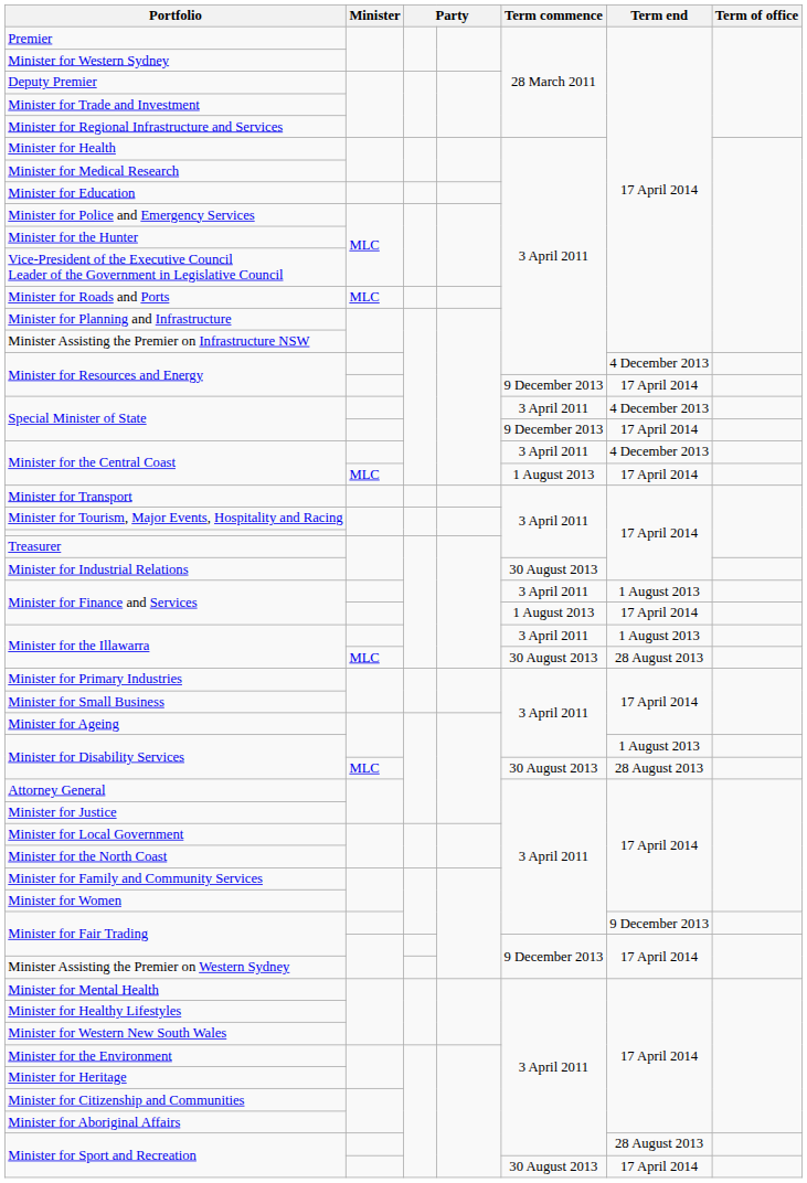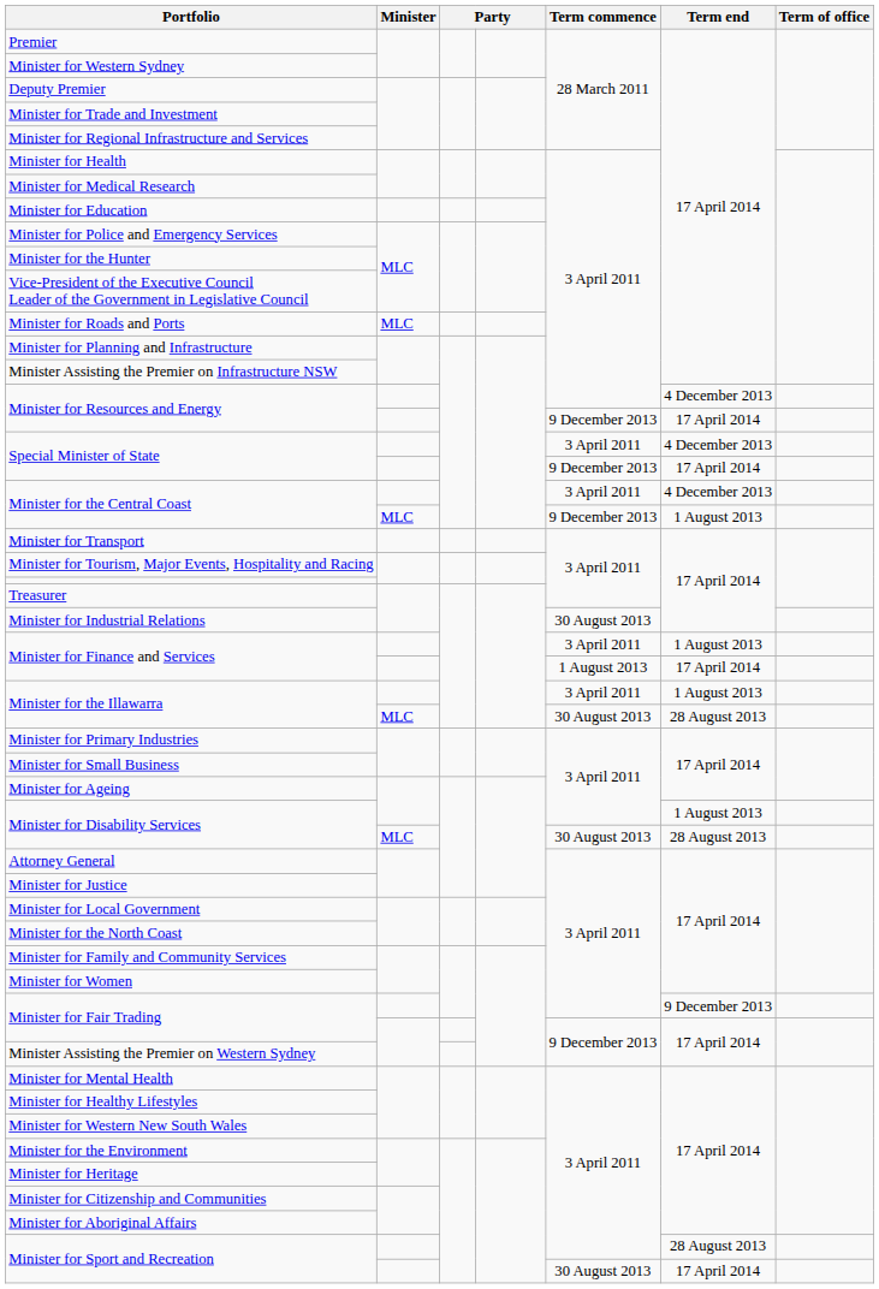 <table class="wikitable sortable">
 <tr>
 <th>Portfolio</th>
 <th>Minister</th>
 <th colspan="2">Party</th>
 <th>Term commence</th>
 <th>Term end</th>
 <th>Term of office</th>
 </tr>
 <tr>
 <td><a href='#'>Premier</a></td>
 <td rowspan=2></td>
 <td rowspan=2 > </td>
 <td rowspan=2 width=8%></td>
 <td rowspan=5 align=center>28 March 2011</td>
 <td rowspan=14 align=center>17 April 2014</td>
 <td rowspan=5 align=right></td>
 </tr>
 <tr>
 <td><a href='#'>Minister for Western Sydney</a></td>
 </tr>
 <tr>
 <td><a href='#'>Deputy Premier</a></td>
 <td rowspan=3></td>
 <td rowspan=3 > </td>
 <td rowspan=3></td>
 </tr>
 <tr>
 <td><a href='#'>Minister for Trade and Investment</a></td>
 </tr>
 <tr>
 <td><a href='#'>Minister for Regional Infrastructure and Services</a></td>
 </tr>
 <tr>
 <td><a href='#'>Minister for Health</a></td>
 <td rowspan=2></td>
 <td rowspan=2 > </td>
 <td rowspan=2></td>
 <td rowspan=10 align=center>3 April 2011</td>
 <td rowspan=9 align=right></td>
 </tr>
 <tr>
 <td><a href='#'>Minister for Medical Research</a></td>
 </tr>
 <tr>
 <td><a href='#'>Minister for Education</a></td>
 <td></td>
 <td> </td>
 <td></td>
 </tr>
 <tr>
 <td><a href='#'>Minister for Police</a> and <a href='#'>Emergency Services</a></td>
 <td rowspan=3> <a href='#'>MLC</a></td>
 <td rowspan=3 > </td>
 <td rowspan=3></td>
 </tr>
 <tr>
 <td><a href='#'>Minister for the Hunter</a></td>
 </tr>
 <tr>
 <td><a href='#'>Vice-President of the Executive Council</a><br><a href='#'>Leader of the Government in Legislative Council</a></td>
 </tr>
 <tr>
 <td><a href='#'>Minister for Roads</a> and <a href='#'>Ports</a></td>
 <td> <a href='#'>MLC</a></td>
 <td> </td>
 <td></td>
 </tr>
 <tr>
 <td><a href='#'>Minister for Planning</a> and <a href='#'>Infrastructure</a></td>
 <td rowspan=2></td>
 <td rowspan=8 > </td>
 <td rowspan=8></td>
 </tr>
 <tr>
 <td>Minister Assisting the Premier on <a href='#'>Infrastructure NSW</a></td>
 </tr>
 <tr>
 <td rowspan=2><a href='#'>Minister for Resources and Energy</a></td>
 <td></td>
 <td align=center>4 December 2013</td>
 <td align=right></td>
 </tr>
 <tr>
 <td></td>
 <td align=center>9 December 2013</td>
 <td align=center>17 April 2014</td>
 <td align=right></td>
 </tr>
 <tr>
 <td rowspan=2><a href='#'>Special Minister of State</a></td>
 <td></td>
 <td align=center>3 April 2011</td>
 <td align=center>4 December 2013</td>
 <td align=right></td>
 </tr>
 <tr>
 <td></td>
 <td align=center>9 December 2013</td>
 <td align=center>17 April 2014</td>
 <td align=right></td>
 </tr>
 <tr>
 <td rowspan=2><a href='#'>Minister for the Central Coast</a></td>
 <td></td>
 <td align=center>3 April 2011</td>
 <td align=center>4 December 2013</td>
 <td align=right></td>
 </tr>
 <tr>
 <td> <a href='#'>MLC</a></td>
+<td align=center>9 December 2013</td>
 <td align=center>1 August 2013</td>
-<td align=center>17 April 2014</td>
 <td align=right></td>
 </tr>
 <tr>
 <td><a href='#'>Minister for Transport</a></td>
 <td></td>
 <td> </td>
 <td></td>
 <td rowspan=4 align="center">3 April 2011</td>
 <td rowspan=5 align=center>17 April 2014</td>
 <td rowspan=4 align=right></td>
 </tr>
 <tr>
 <td><a href='#'>Minister for Tourism</a>, <a href='#'>Major Events</a>, <a href='#'>Hospitality and Racing</a></td>
 <td rowspan=2></td>
 <td rowspan=2 > </td>
 <td rowspan=2></td>
 </tr>
 <tr>
 <td></td>
 </tr>
 <tr>
 <td><a href='#'>Treasurer</a></td>
 <td rowspan=2></td>
 <td rowspan=6 > </td>
 <td rowspan=6></td>
 </tr>
 <tr>
 <td><a href='#'>Minister for Industrial Relations</a></td>
 <td align=center>30 August 2013</td>
 <td align=right></td>
 </tr>
 <tr>
 <td rowspan="2"><a href='#'>Minister for Finance</a> and <a href='#'>Services</a></td>
 <td></td>
 <td align=center>3 April 2011</td>
 <td align=center>1 August 2013</td>
 <td align=right></td>
 </tr>
 <tr>
 <td></td>
 <td align=center>1 August 2013</td>
 <td align=center>17 April 2014</td>
 <td align=right></td>
 </tr>
 <tr>
 <td rowspan=2><a href='#'>Minister for the Illawarra</a></td>
 <td></td>
 <td align=center>3 April 2011</td>
 <td align=center>1 August 2013</td>
 <td align=right></td>
 </tr>
 <tr>
 <td> <a href='#'>MLC</a></td>
 <td align=center>30 August 2013</td>
 <td align=center>28 August 2013</td>
 <td align=right></td>
 </tr>
 <tr>
 <td><a href='#'>Minister for Primary Industries</a></td>
 <td rowspan=2></td>
 <td rowspan=2 > </td>
 <td rowspan=2></td>
 <td rowspan=4 align=center>3 April 2011</td>
 <td rowspan=3 align=center>17 April 2014</td>
 <td rowspan=3 align=right></td>
 </tr>
 <tr>
 <td><a href='#'>Minister for Small Business</a></td>
 </tr>
 <tr>
 <td><a href='#'>Minister for Ageing</a></td>
 <td rowspan=2></td>
 <td rowspan=5 > </td>
 <td rowspan=5></td>
 </tr>
 <tr>
 <td rowspan=2><a href='#'>Minister for Disability Services</a></td>
 <td align=center>1 August 2013</td>
 <td align=right></td>
 </tr>
 <tr>
 <td> <a href='#'>MLC</a></td>
 <td align=center>30 August 2013</td>
 <td align=center>28 August 2013</td>
 <td align=right></td>
 </tr>
 <tr>
 <td><a href='#'>Attorney General</a></td>
 <td rowspan=2> </td>
 <td rowspan=7 align=center>3 April 2011</td>
 <td rowspan=6 align=center>17 April 2014</td>
 <td rowspan=6 align=right></td>
 </tr>
 <tr>
 <td><a href='#'>Minister for Justice</a></td>
 </tr>
 <tr>
 <td><a href='#'>Minister for Local Government</a></td>
 <td rowspan=2></td>
 <td rowspan=2 > </td>
 <td rowspan=2></td>
 </tr>
 <tr>
 <td><a href='#'>Minister for the North Coast</a></td>
 </tr>
 <tr>
 <td><a href='#'>Minister for Family and Community Services</a></td>
 <td rowspan=2></td>
 <td rowspan=3 > </td>
 <td rowspan=5></td>
 </tr>
 <tr>
 <td><a href='#'>Minister for Women</a></td>
 </tr>
 <tr>
 <td rowspan=2><a href='#'>Minister for Fair Trading</a></td>
 <td></td>
 <td align=center>9 December 2013</td>
 <td align=right></td>
 </tr>
 <tr>
 <td rowspan=2></td>
 <td> </td>
 <td rowspan=2 align=center>9 December 2013</td>
 <td rowspan=2 align=center>17 April 2014</td>
 <td rowspan=2 align=right></td>
 </tr>
 <tr>
 <td>Minister Assisting the Premier on <a href='#'>Western Sydney</a></td>
 <td> </td>
 </tr>
 <tr>
 <td><a href='#'>Minister for Mental Health</a></td>
 <td rowspan=3></td>
 <td rowspan=3 > </td>
 <td rowspan=3></td>
 <td rowspan=8 align=center>3 April 2011</td>
 <td rowspan=7 align=center>17 April 2014</td>
 <td rowspan=7 align=right></td>
 </tr>
 <tr>
 <td><a href='#'>Minister for Healthy Lifestyles</a></td>
 </tr>
 <tr>
 <td><a href='#'>Minister for Western New South Wales</a></td>
 </tr>
 <tr>
 <td><a href='#'>Minister for the Environment</a></td>
 <td rowspan=2></td>
 <td rowspan=6 > </td>
 <td rowspan=6></td>
 </tr>
 <tr>
 <td><a href='#'>Minister for Heritage</a></td>
 </tr>
 <tr>
 <td><a href='#'>Minister for Citizenship and Communities</a></td>
 <td rowspan=2></td>
 </tr>
 <tr>
 <td><a href='#'>Minister for Aboriginal Affairs</a></td>
 </tr>
 <tr>
 <td rowspan=2><a href='#'>Minister for Sport and Recreation</a></td>
 <td></td>
 <td align=center>28 August 2013</td>
 <td align=right></td>
 </tr>
 <tr>
 <td></td>
 <td align=center>30 August 2013</td>
 <td align=center>17 April 2014</td>
 <td align=right></td>
 </tr>
 </table>
